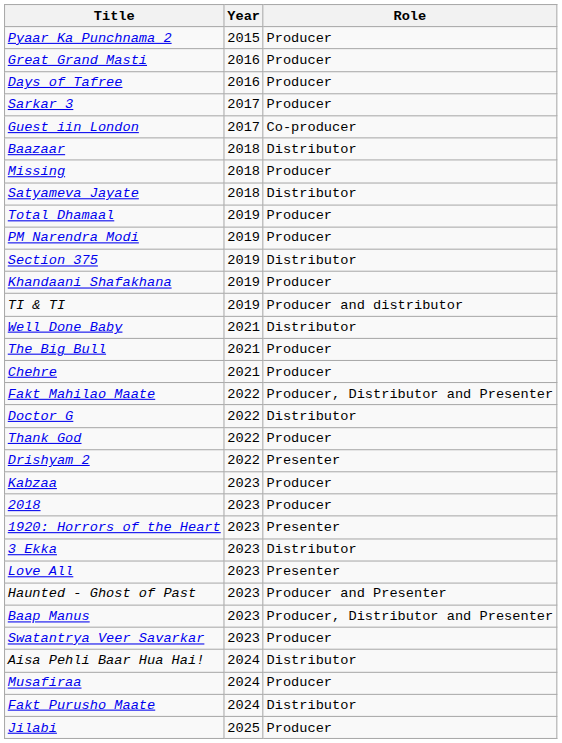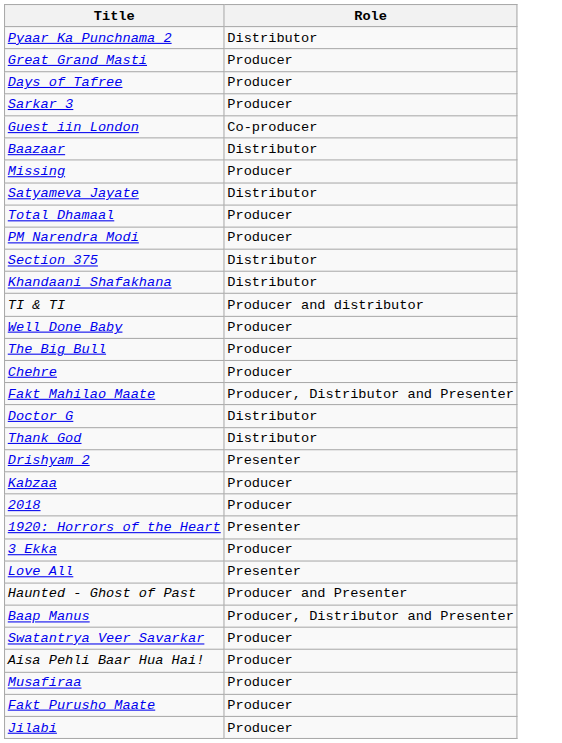 <table class="wikitable">
 <tr>
 <th>Title</th>
-<th>Year</th>
 <th>Role</th>
 </tr>
 <tr>
 <td><em><a href='#'>Pyaar Ka Punchnama 2</a></em></td>
-<td>2015</td>
-<td>Producer</td>
+<td>Distributor</td>
 </tr>
 <tr>
 <td><em><a href='#'>Great Grand Masti</a></em></td>
-<td>2016</td>
 <td>Producer</td>
 </tr>
 <tr>
 <td><em><a href='#'>Days of Tafree</a></em></td>
-<td>2016</td>
 <td>Producer</td>
 </tr>
 <tr>
 <td><em><a href='#'>Sarkar 3</a></em></td>
-<td>2017</td>
 <td>Producer</td>
 </tr>
 <tr>
 <td><em><a href='#'>Guest iin London</a></em></td>
-<td>2017</td>
 <td>Co-producer</td>
 </tr>
 <tr>
 <td><em><a href='#'>Baazaar</a></em></td>
-<td>2018</td>
 <td>Distributor</td>
 </tr>
 <tr>
 <td><a href='#'><em>Missing</em></a></td>
-<td>2018</td>
 <td>Producer</td>
 </tr>
 <tr>
 <td><a href='#'><em>Satyameva Jayate</em></a></td>
-<td>2018</td>
 <td>Distributor</td>
 </tr>
 <tr>
 <td><em><a href='#'>Total Dhamaal</a></em></td>
-<td>2019</td>
 <td>Producer</td>
 </tr>
 <tr>
 <td><em><a href='#'>PM Narendra Modi</a></em></td>
-<td>2019</td>
 <td>Producer</td>
 </tr>
 <tr>
 <td><em><a href='#'>Section 375</a></em></td>
-<td>2019</td>
 <td>Distributor</td>
 </tr>
 <tr>
 <td><em><a href='#'>Khandaani Shafakhana</a></em></td>
-<td>2019</td>
-<td>Producer</td>
+<td>Distributor</td>
 </tr>
 <tr>
 <td><em>TI & TI</em></td>
-<td>2019</td>
 <td>Producer and distributor</td>
 </tr>
 <tr>
 <td><em><a href='#'>Well Done Baby</a></em></td>
-<td>2021</td>
-<td>Distributor</td>
+<td>Producer</td>
 </tr>
 <tr>
 <td><em><a href='#'>The Big Bull</a></em></td>
-<td>2021</td>
 <td>Producer</td>
 </tr>
 <tr>
 <td><em><a href='#'>Chehre</a></em></td>
-<td>2021</td>
 <td>Producer</td>
 </tr>
 <tr>
 <td><em><a href='#'>Fakt Mahilao Maate</a></em></td>
-<td>2022</td>
 <td>Producer, Distributor and Presenter</td>
 </tr>
 <tr>
 <td><em><a href='#'>Doctor G</a></em></td>
-<td>2022</td>
 <td>Distributor</td>
 </tr>
 <tr>
 <td><a href='#'><em>Thank God</em></a></td>
-<td>2022</td>
-<td>Producer</td>
+<td>Distributor</td>
 </tr>
 <tr>
 <td><em><a href='#'>Drishyam 2</a></em></td>
-<td>2022</td>
 <td>Presenter</td>
 </tr>
 <tr>
 <td><em><a href='#'>Kabzaa</a></em></td>
-<td>2023</td>
 <td>Producer</td>
 </tr>
 <tr>
 <td><em><a href='#'>2018</a></em></td>
-<td>2023</td>
 <td>Producer</td>
 </tr>
 <tr>
 <td><em><a href='#'>1920: Horrors of the Heart</a></em></td>
-<td>2023</td>
 <td>Presenter</td>
 </tr>
 <tr>
 <td><em><a href='#'>3 Ekka</a></em></td>
-<td>2023</td>
-<td>Distributor</td>
+<td>Producer</td>
 </tr>
 <tr>
 <td><em><a href='#'>Love All</a></em></td>
-<td>2023</td>
 <td>Presenter</td>
 </tr>
 <tr>
 <td><em>Haunted - Ghost of Past</em></td>
-<td>2023</td>
 <td>Producer and Presenter</td>
 </tr>
 <tr>
 <td><em><a href='#'>Baap Manus</a></em></td>
-<td>2023</td>
 <td>Producer, Distributor and Presenter</td>
 </tr>
 <tr>
 <td><em><a href='#'>Swatantrya Veer Savarkar</a></em></td>
-<td>2023</td>
 <td>Producer</td>
 </tr>
 <tr>
 <td><em>Aisa Pehli Baar Hua Hai!</em></td>
-<td>2024</td>
-<td>Distributor</td>
+<td>Producer</td>
 </tr>
 <tr>
 <td><em><a href='#'>Musafiraa</a></em></td>
-<td>2024</td>
 <td>Producer</td>
 </tr>
 <tr>
 <td><em><a href='#'>Fakt Purusho Maate</a></em></td>
-<td>2024</td>
-<td>Distributor</td>
+<td>Producer</td>
 </tr>
 <tr>
 <td><a href='#'><em>Jilabi</em></a></td>
-<td>2025</td>
 <td>Producer</td>
 </tr>
 </table>
